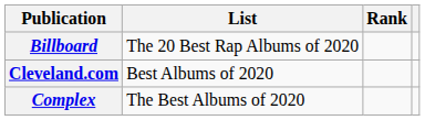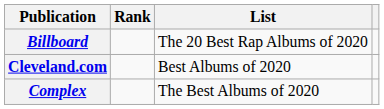 <table class="wikitable sortable plainrowheaders" style="border:none; margin:0;">
 <tr>
 <th scope="col">Publication</th>
+<th scope="col" data-sort-type="number">Rank</th>
 <th scope="col" class="unsortable">List</th>
-<th scope="col" data-sort-type="number">Rank</th>
 <th scope="col" class="unsortable"></th>
 </tr>
 <tr>
 <th scope="row"><em><a href='#'>Billboard</a></em></th>
+<td></td>
 <td>The 20 Best Rap Albums of 2020</td>
-<td></td>
 <td></td>
 </tr>
 <tr>
 <th scope="row"><a href='#'>Cleveland.com</a></th>
+<td></td>
 <td>Best Albums of 2020</td>
-<td></td>
 <td></td>
 </tr>
 <tr>
 <th scope="row"><em><a href='#'>Complex</a></em></th>
+<td></td>
 <td>The Best Albums of 2020</td>
-<td></td>
 <td></td>
 </tr>
 </table>
